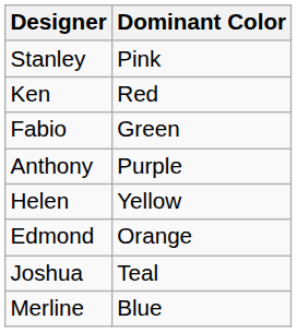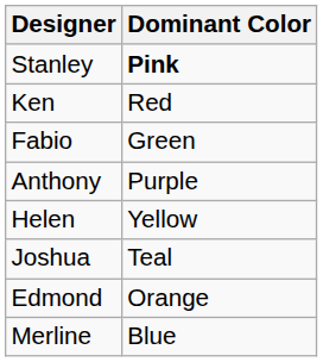 <table class="wikitable">
 <tr>
 <th>Designer</th>
 <th>Dominant Color</th>
 </tr>
 <tr>
 <td>Stanley</td>
-<td>Pink</td>
+<td><strong>Pink</strong></td>
 </tr>
 <tr>
 <td>Ken</td>
 <td>Red</td>
 </tr>
 <tr>
 <td>Fabio</td>
 <td>Green</td>
 </tr>
 <tr>
 <td>Anthony</td>
 <td>Purple</td>
 </tr>
 <tr>
 <td>Helen</td>
 <td>Yellow</td>
 </tr>
 <tr>
+<td>Joshua</td>
+<td>Teal</td>
+</tr>
+<tr>
 <td>Edmond</td>
 <td>Orange</td>
-</tr>
-<tr>
-<td>Joshua</td>
-<td>Teal</td>
 </tr>
 <tr>
 <td>Merline</td>
 <td>Blue</td>
 </tr>
 </table>
